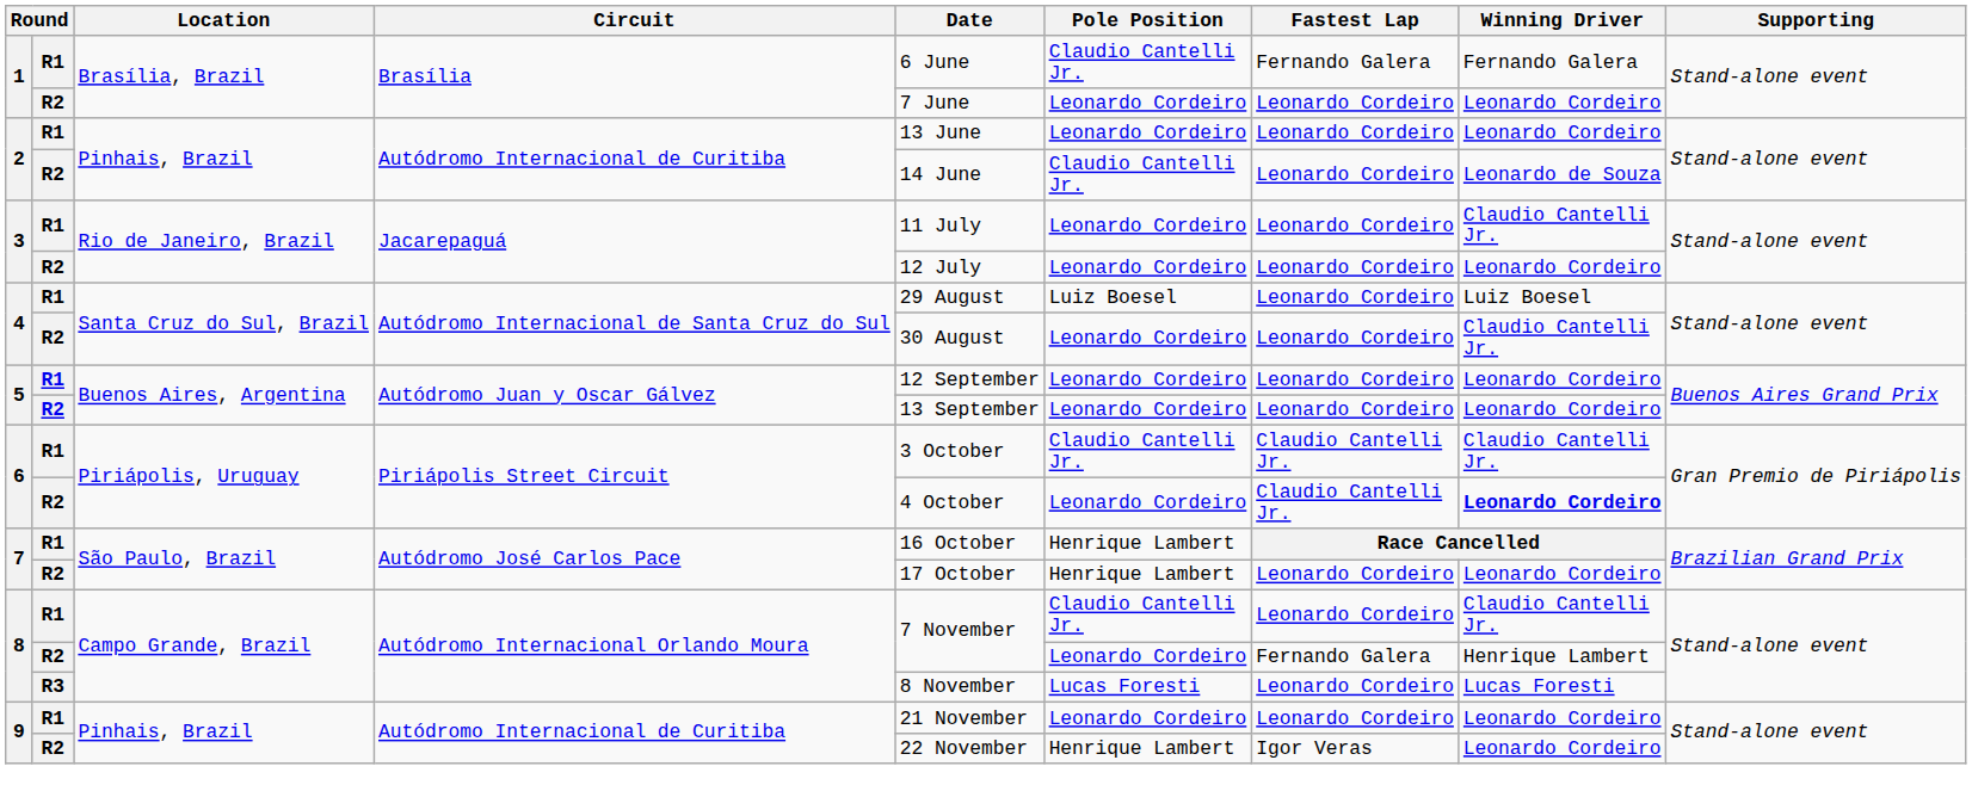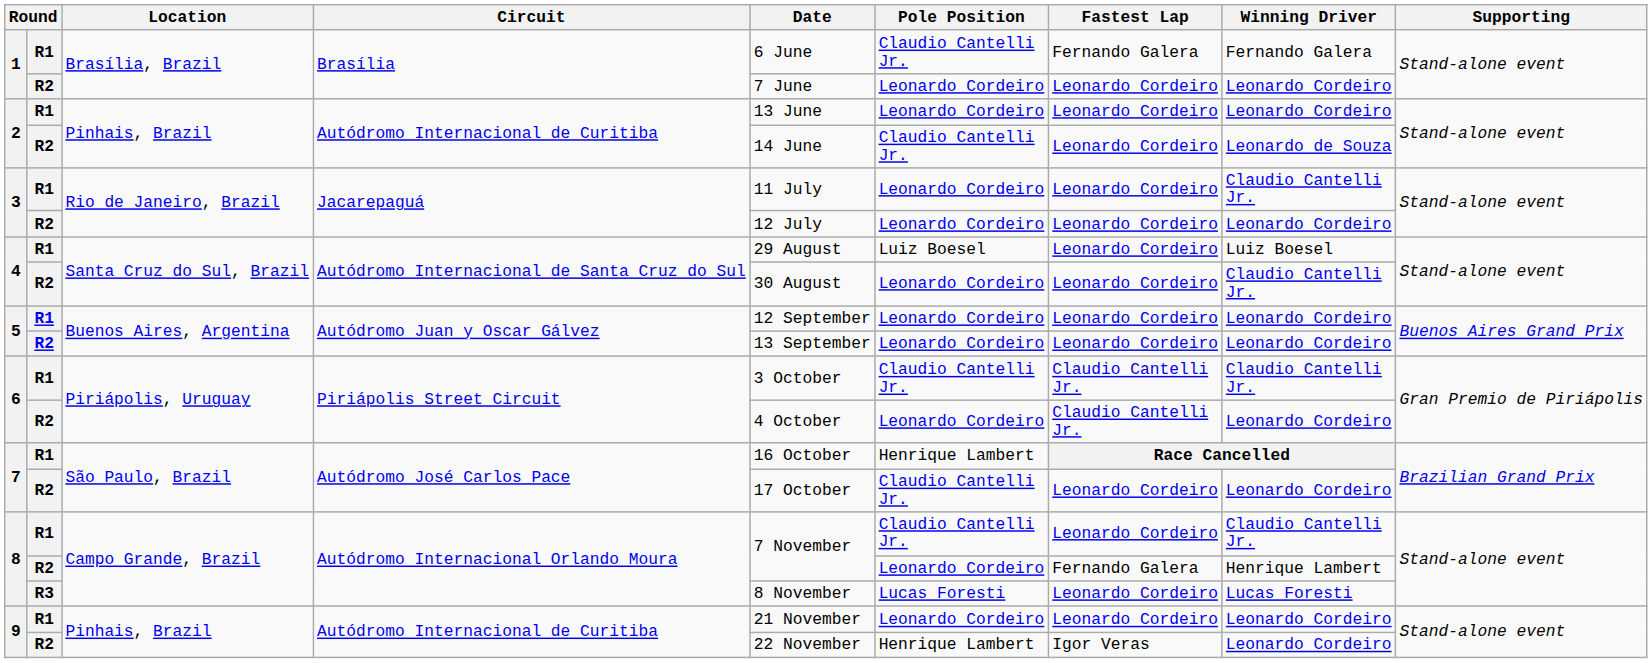 <table class="wikitable" style="font-size: 85%;">
 <tr>
 <th colspan=2>Round</th>
 <th>Location</th>
 <th>Circuit</th>
 <th>Date</th>
 <th>Pole Position</th>
 <th>Fastest Lap</th>
 <th>Winning Driver</th>
 <th>Supporting</th>
 </tr>
 <tr>
 <th rowspan=2>1</th>
 <th>R1</th>
 <td rowspan=2> <a href='#'>Brasília</a>, <a href='#'>Brazil</a></td>
 <td rowspan=2><a href='#'>Brasília</a></td>
 <td>6 June</td>
 <td> <a href='#'>Claudio Cantelli Jr.</a></td>
 <td> Fernando Galera</td>
 <td> Fernando Galera</td>
 <td rowspan=2><em>Stand-alone event</em></td>
 </tr>
 <tr>
 <th>R2</th>
 <td>7 June</td>
 <td nowrap> <a href='#'>Leonardo Cordeiro</a></td>
 <td nowrap> <a href='#'>Leonardo Cordeiro</a></td>
 <td nowrap> <a href='#'>Leonardo Cordeiro</a></td>
 </tr>
 <tr>
 <th rowspan=2>2</th>
 <th>R1</th>
 <td rowspan=2> <a href='#'>Pinhais</a>, <a href='#'>Brazil</a></td>
 <td rowspan=2><a href='#'>Autódromo Internacional de Curitiba</a></td>
 <td>13 June</td>
 <td> <a href='#'>Leonardo Cordeiro</a></td>
 <td> <a href='#'>Leonardo Cordeiro</a></td>
 <td> <a href='#'>Leonardo Cordeiro</a></td>
 <td rowspan=2><em>Stand-alone event</em></td>
 </tr>
 <tr>
 <th>R2</th>
 <td>14 June</td>
 <td> <a href='#'>Claudio Cantelli Jr.</a></td>
 <td> <a href='#'>Leonardo Cordeiro</a></td>
 <td nowrap> <a href='#'>Leonardo de Souza</a></td>
 </tr>
 <tr>
 <th rowspan=2>3</th>
 <th>R1</th>
 <td rowspan=2> <a href='#'>Rio de Janeiro</a>, <a href='#'>Brazil</a></td>
 <td rowspan=2><a href='#'>Jacarepaguá</a></td>
 <td>11 July</td>
 <td> <a href='#'>Leonardo Cordeiro</a></td>
 <td> <a href='#'>Leonardo Cordeiro</a></td>
 <td> <a href='#'>Claudio Cantelli Jr.</a></td>
 <td rowspan=2><em>Stand-alone event</em></td>
 </tr>
 <tr>
 <th>R2</th>
 <td>12 July</td>
 <td> <a href='#'>Leonardo Cordeiro</a></td>
 <td> <a href='#'>Leonardo Cordeiro</a></td>
 <td> <a href='#'>Leonardo Cordeiro</a></td>
 </tr>
 <tr>
 <th rowspan=2>4</th>
 <th>R1</th>
 <td rowspan=2 nowrap> <a href='#'>Santa Cruz do Sul</a>, <a href='#'>Brazil</a></td>
 <td rowspan=2 nowrap><a href='#'>Autódromo Internacional de Santa Cruz do Sul</a></td>
 <td>29 August</td>
 <td> Luiz Boesel</td>
 <td> <a href='#'>Leonardo Cordeiro</a></td>
 <td> Luiz Boesel</td>
 <td rowspan=2><em>Stand-alone event</em></td>
 </tr>
 <tr>
 <th>R2</th>
 <td>30 August</td>
 <td> <a href='#'>Leonardo Cordeiro</a></td>
 <td> <a href='#'>Leonardo Cordeiro</a></td>
 <td> <a href='#'>Claudio Cantelli Jr.</a></td>
 </tr>
 <tr>
 <th rowspan=2>5</th>
 <th><a href='#'>R1</a></th>
 <td rowspan=2> <a href='#'>Buenos Aires</a>, <a href='#'>Argentina</a></td>
 <td rowspan=2><a href='#'>Autódromo Juan y Oscar Gálvez</a></td>
 <td>12 September</td>
 <td> <a href='#'>Leonardo Cordeiro</a></td>
 <td> <a href='#'>Leonardo Cordeiro</a></td>
 <td> <a href='#'>Leonardo Cordeiro</a></td>
 <td rowspan=2 nowrap><em><a href='#'>Buenos Aires Grand Prix</a></em></td>
 </tr>
 <tr>
 <th><a href='#'>R2</a></th>
 <td nowrap>13 September</td>
 <td> <a href='#'>Leonardo Cordeiro</a></td>
 <td> <a href='#'>Leonardo Cordeiro</a></td>
 <td> <a href='#'>Leonardo Cordeiro</a></td>
 </tr>
 <tr>
 <th rowspan=2>6</th>
 <th>R1</th>
 <td rowspan=2> <a href='#'>Piriápolis</a>, <a href='#'>Uruguay</a></td>
 <td rowspan=2><a href='#'>Piriápolis Street Circuit</a></td>
 <td>3 October</td>
 <td> <a href='#'>Claudio Cantelli Jr.</a></td>
 <td> <a href='#'>Claudio Cantelli Jr.</a></td>
 <td> <a href='#'>Claudio Cantelli Jr.</a></td>
 <td rowspan=2 nowrap><em>Gran Premio de Piriápolis</em></td>
 </tr>
 <tr>
 <th>R2</th>
 <td>4 October</td>
 <td> <a href='#'>Leonardo Cordeiro</a></td>
 <td> <a href='#'>Claudio Cantelli Jr.</a></td>
-<td><strong> <a href='#'>Leonardo Cordeiro</a></strong></td>
+<td> <a href='#'>Leonardo Cordeiro</a></td>
 </tr>
 <tr>
 <th rowspan=2>7</th>
 <th>R1</th>
 <td rowspan=2> <a href='#'>São Paulo</a>, <a href='#'>Brazil</a></td>
 <td rowspan=2><a href='#'>Autódromo José Carlos Pace</a></td>
 <td>16 October</td>
 <td> Henrique Lambert</td>
 <th colspan=2>Race Cancelled</th>
 <td rowspan=2><em><a href='#'>Brazilian Grand Prix</a></em></td>
 </tr>
 <tr>
 <th>R2</th>
 <td>17 October</td>
-<td> Henrique Lambert</td>
+<td> <a href='#'>Claudio Cantelli Jr.</a></td>
 <td> <a href='#'>Leonardo Cordeiro</a></td>
 <td> <a href='#'>Leonardo Cordeiro</a></td>
 </tr>
 <tr>
 <th rowspan=3>8</th>
 <th>R1</th>
 <td rowspan=3> <a href='#'>Campo Grande</a>, <a href='#'>Brazil</a></td>
 <td rowspan=3><a href='#'>Autódromo Internacional Orlando Moura</a></td>
 <td rowspan=2>7 November</td>
 <td> <a href='#'>Claudio Cantelli Jr.</a></td>
 <td> <a href='#'>Leonardo Cordeiro</a></td>
 <td> <a href='#'>Claudio Cantelli Jr.</a></td>
 <td rowspan=3><em>Stand-alone event</em></td>
 </tr>
 <tr>
 <th>R2</th>
 <td> <a href='#'>Leonardo Cordeiro</a></td>
 <td> Fernando Galera</td>
 <td> Henrique Lambert</td>
 </tr>
 <tr>
 <th>R3</th>
 <td>8 November</td>
 <td> <a href='#'>Lucas Foresti</a></td>
 <td> <a href='#'>Leonardo Cordeiro</a></td>
 <td> <a href='#'>Lucas Foresti</a></td>
 </tr>
 <tr>
 <th rowspan=2>9</th>
 <th>R1</th>
 <td rowspan=2> <a href='#'>Pinhais</a>, <a href='#'>Brazil</a></td>
 <td rowspan=2><a href='#'>Autódromo Internacional de Curitiba</a></td>
 <td>21 November</td>
 <td> <a href='#'>Leonardo Cordeiro</a></td>
 <td> <a href='#'>Leonardo Cordeiro</a></td>
 <td> <a href='#'>Leonardo Cordeiro</a></td>
 <td rowspan=2><em>Stand-alone event</em></td>
 </tr>
 <tr>
 <th>R2</th>
 <td>22 November</td>
 <td> Henrique Lambert</td>
 <td> Igor Veras</td>
 <td> <a href='#'>Leonardo Cordeiro</a></td>
 </tr>
 </table>
